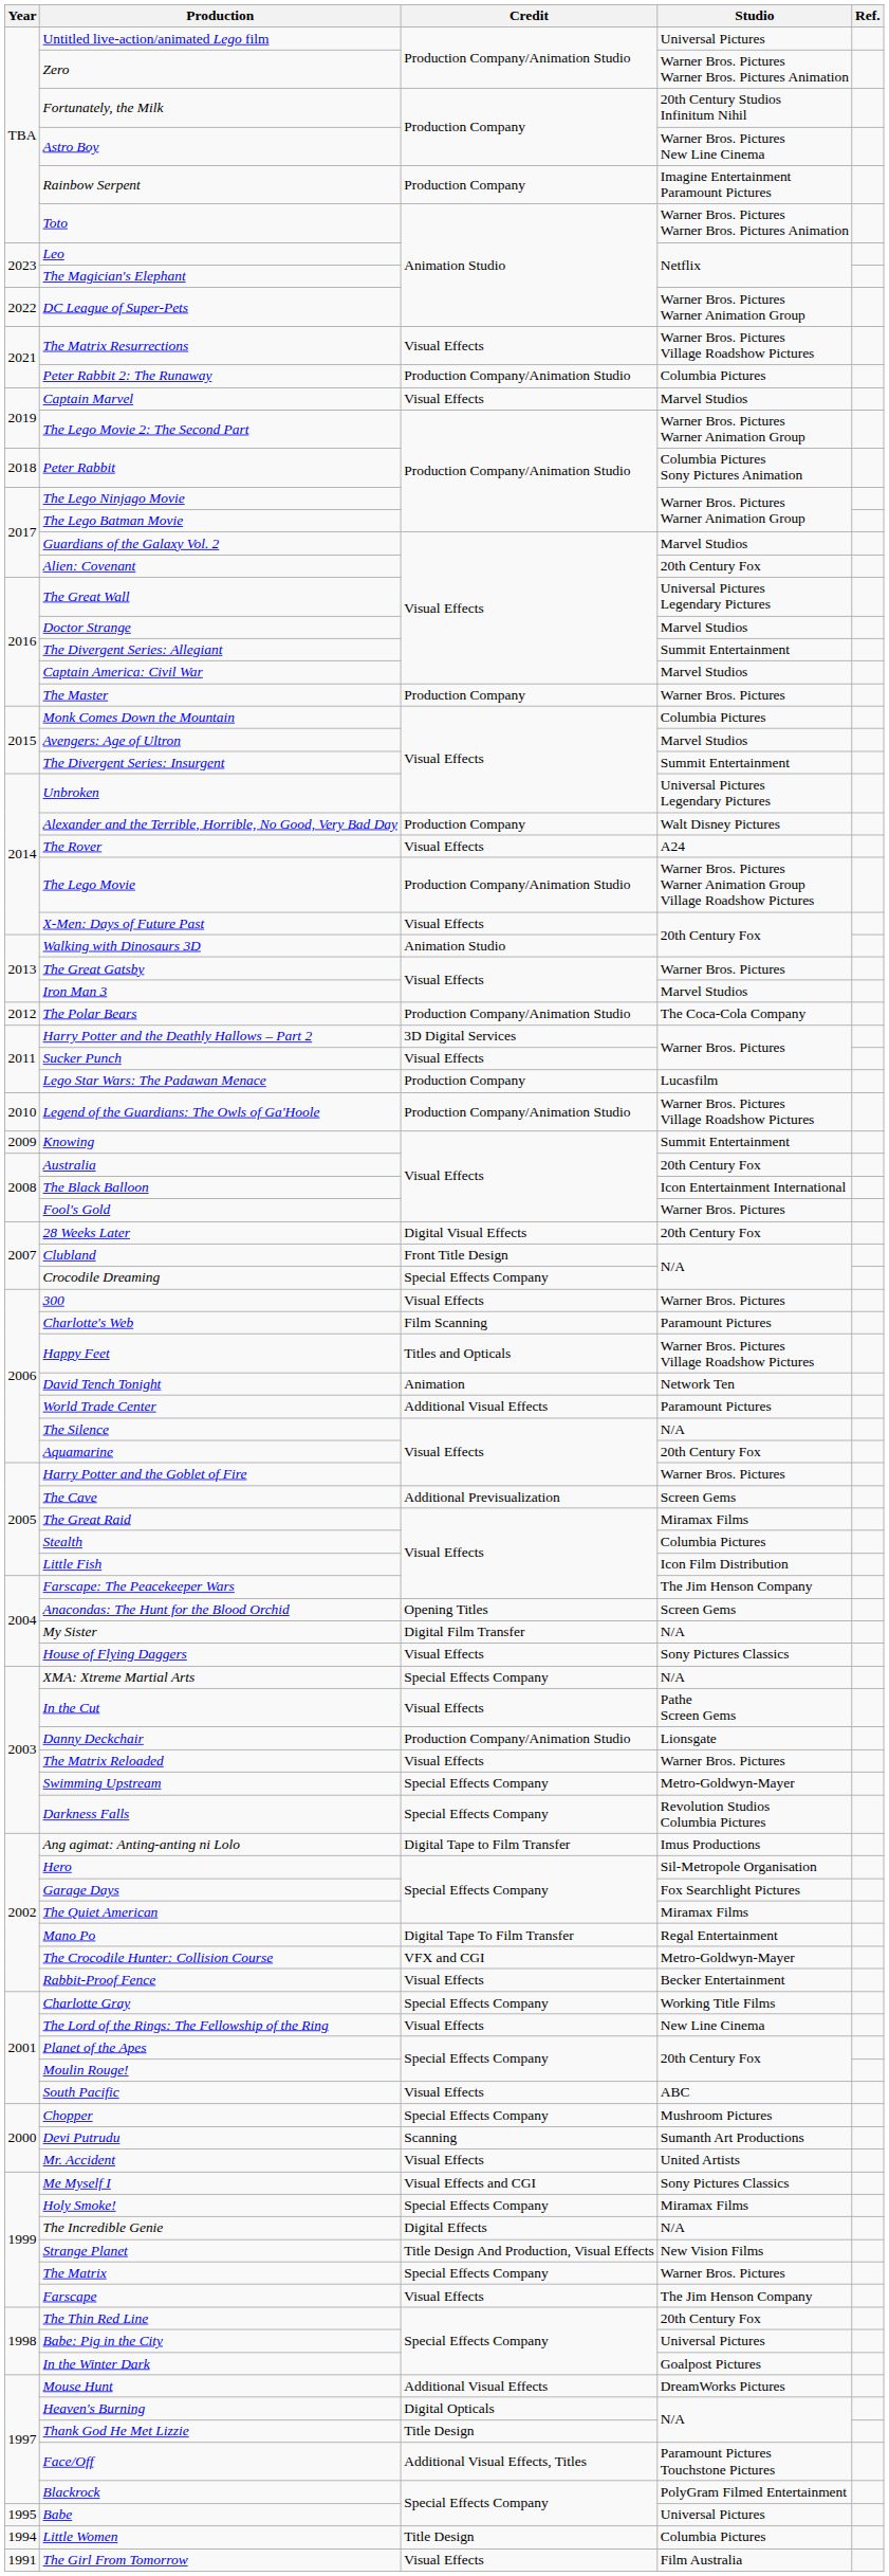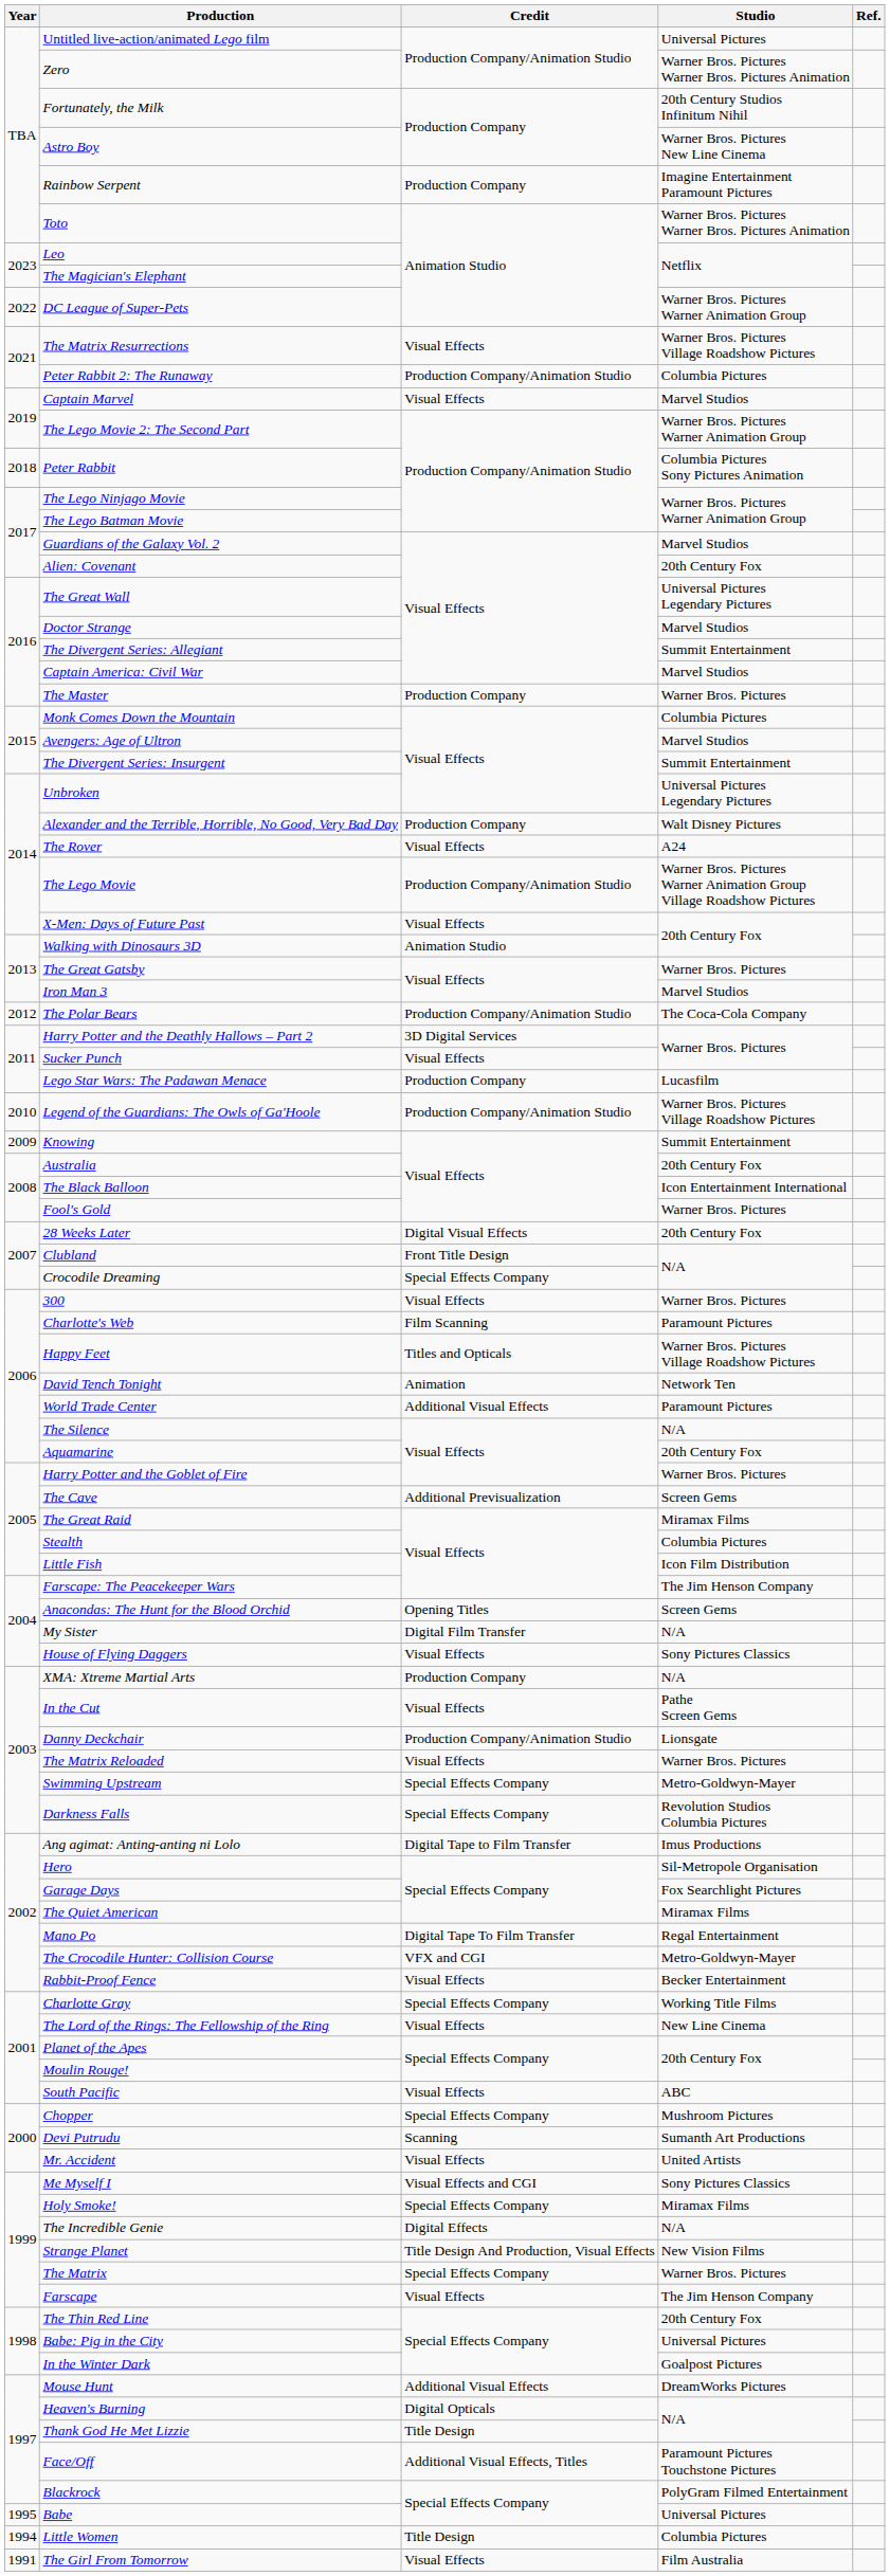 <table class="wikitable sortable">
 <tr>
 <th>Year</th>
 <th>Production</th>
 <th>Credit</th>
 <th>Studio</th>
 <th>Ref.</th>
 </tr>
 <tr>
 <td rowspan="6">TBA</td>
 <td><a href='#'>Untitled live-action/animated <em>Lego</em> film</a></td>
 <td rowspan="2">Production Company/Animation Studio</td>
 <td>Universal Pictures</td>
 <td></td>
 </tr>
 <tr>
 <td><em>Zero</em></td>
 <td>Warner Bros. Pictures<br>Warner Bros. Pictures Animation</td>
 <td></td>
 </tr>
 <tr>
 <td><em>Fortunately, the Milk</em></td>
 <td rowspan="2">Production Company</td>
 <td>20th Century Studios<br>Infinitum Nihil</td>
 <td></td>
 </tr>
 <tr>
 <td><em><a href='#'>Astro Boy</a></em></td>
 <td>Warner Bros. Pictures<br>New Line Cinema</td>
 <td></td>
 </tr>
 <tr>
 <td><em>Rainbow Serpent</em></td>
 <td>Production Company</td>
 <td>Imagine Entertainment<br>Paramount Pictures</td>
 <td></td>
 </tr>
 <tr>
 <td><em><a href='#'>Toto</a></em></td>
 <td rowspan="4">Animation Studio</td>
 <td>Warner Bros. Pictures<br>Warner Bros. Pictures Animation</td>
 <td></td>
 </tr>
 <tr>
 <td rowspan="2">2023</td>
 <td><em><a href='#'>Leo</a></em></td>
 <td rowspan="2">Netflix</td>
 <td></td>
 </tr>
 <tr>
 <td><em><a href='#'>The Magician's Elephant</a></em></td>
 <td></td>
 </tr>
 <tr>
 <td>2022</td>
 <td><em><a href='#'>DC League of Super-Pets</a></em></td>
 <td>Warner Bros. Pictures<br>Warner Animation Group</td>
 <td></td>
 </tr>
 <tr>
 <td rowspan="2">2021</td>
 <td><em><a href='#'>The Matrix Resurrections</a></em></td>
 <td>Visual Effects</td>
 <td>Warner Bros. Pictures<br>Village Roadshow Pictures</td>
 <td></td>
 </tr>
 <tr>
 <td><em><a href='#'>Peter Rabbit 2: The Runaway</a></em></td>
 <td>Production Company/Animation Studio</td>
 <td>Columbia Pictures</td>
 <td></td>
 </tr>
 <tr>
 <td rowspan="2">2019</td>
 <td><em><a href='#'>Captain Marvel</a></em></td>
 <td>Visual Effects</td>
 <td>Marvel Studios</td>
 <td></td>
 </tr>
 <tr>
 <td><em><a href='#'>The Lego Movie 2: The Second Part</a></em></td>
 <td rowspan="4">Production Company/Animation Studio</td>
 <td>Warner Bros. Pictures<br>Warner Animation Group</td>
 <td></td>
 </tr>
 <tr>
 <td>2018</td>
 <td><em><a href='#'>Peter Rabbit</a></em></td>
 <td>Columbia Pictures<br>Sony Pictures Animation</td>
 <td></td>
 </tr>
 <tr>
 <td rowspan="4">2017</td>
 <td><em><a href='#'>The Lego Ninjago Movie</a></em></td>
 <td rowspan="2">Warner Bros. Pictures<br>Warner Animation Group</td>
 <td></td>
 </tr>
 <tr>
 <td><em><a href='#'>The Lego Batman Movie</a></em></td>
 <td></td>
 </tr>
 <tr>
 <td><em><a href='#'>Guardians of the Galaxy Vol. 2</a></em></td>
 <td rowspan="6">Visual Effects</td>
 <td>Marvel Studios</td>
 <td></td>
 </tr>
 <tr>
 <td><em><a href='#'>Alien: Covenant</a></em></td>
 <td>20th Century Fox</td>
 <td></td>
 </tr>
 <tr>
 <td rowspan="5">2016</td>
 <td><em><a href='#'>The Great Wall</a></em></td>
 <td>Universal Pictures<br>Legendary Pictures</td>
 <td></td>
 </tr>
 <tr>
 <td><em><a href='#'>Doctor Strange</a></em></td>
 <td>Marvel Studios</td>
 <td></td>
 </tr>
 <tr>
 <td><em><a href='#'>The Divergent Series: Allegiant</a></em></td>
 <td>Summit Entertainment</td>
 <td></td>
 </tr>
 <tr>
 <td><em><a href='#'>Captain America: Civil War</a></em></td>
 <td>Marvel Studios</td>
 <td></td>
 </tr>
 <tr>
 <td><em><a href='#'>The Master</a></em></td>
 <td>Production Company</td>
 <td>Warner Bros. Pictures</td>
 <td></td>
 </tr>
 <tr>
 <td rowspan="3">2015</td>
 <td><em><a href='#'>Monk Comes Down the Mountain</a></em></td>
 <td rowspan="4">Visual Effects</td>
 <td>Columbia Pictures</td>
 <td></td>
 </tr>
 <tr>
 <td><em><a href='#'>Avengers: Age of Ultron</a></em></td>
 <td>Marvel Studios</td>
 <td></td>
 </tr>
 <tr>
 <td><em><a href='#'>The Divergent Series: Insurgent</a></em></td>
 <td>Summit Entertainment</td>
 <td></td>
 </tr>
 <tr>
 <td rowspan="5">2014</td>
 <td><em><a href='#'>Unbroken</a></em></td>
 <td>Universal Pictures<br>Legendary Pictures</td>
 <td></td>
 </tr>
 <tr>
 <td><em><a href='#'>Alexander and the Terrible, Horrible, No Good, Very Bad Day</a></em></td>
 <td>Production Company</td>
 <td>Walt Disney Pictures</td>
 <td></td>
 </tr>
 <tr>
 <td><em><a href='#'>The Rover</a></em></td>
 <td>Visual Effects</td>
 <td>A24</td>
 <td></td>
 </tr>
 <tr>
 <td><em><a href='#'>The Lego Movie</a></em></td>
 <td>Production Company/Animation Studio</td>
 <td>Warner Bros. Pictures<br>Warner Animation Group<br>Village Roadshow Pictures</td>
 <td></td>
 </tr>
 <tr>
 <td><em><a href='#'>X-Men: Days of Future Past</a></em></td>
 <td>Visual Effects</td>
 <td rowspan="2">20th Century Fox</td>
 <td></td>
 </tr>
 <tr>
 <td rowspan="3">2013</td>
 <td><em><a href='#'>Walking with Dinosaurs 3D</a></em></td>
 <td>Animation Studio</td>
 <td></td>
 </tr>
 <tr>
 <td><em><a href='#'>The Great Gatsby</a></em></td>
 <td rowspan="2">Visual Effects</td>
 <td>Warner Bros. Pictures</td>
 <td></td>
 </tr>
 <tr>
 <td><em><a href='#'>Iron Man 3</a></em></td>
 <td>Marvel Studios</td>
 <td></td>
 </tr>
 <tr>
 <td>2012</td>
 <td><em><a href='#'>The Polar Bears</a></em></td>
 <td>Production Company/Animation Studio</td>
 <td>The Coca-Cola Company</td>
 <td></td>
 </tr>
 <tr>
 <td rowspan="3">2011</td>
 <td><em><a href='#'>Harry Potter and the Deathly Hallows – Part 2</a></em></td>
 <td>3D Digital Services</td>
 <td rowspan="2">Warner Bros. Pictures</td>
 <td></td>
 </tr>
 <tr>
 <td><em><a href='#'>Sucker Punch</a></em></td>
 <td>Visual Effects</td>
 <td></td>
 </tr>
 <tr>
 <td><em><a href='#'>Lego Star Wars: The Padawan Menace</a></em></td>
 <td>Production Company</td>
 <td>Lucasfilm</td>
 <td></td>
 </tr>
 <tr>
 <td>2010</td>
 <td><em><a href='#'>Legend of the Guardians: The Owls of Ga'Hoole</a></em></td>
 <td>Production Company/Animation Studio</td>
 <td>Warner Bros. Pictures<br>Village Roadshow Pictures</td>
 <td></td>
 </tr>
 <tr>
 <td rowspan="1">2009</td>
 <td><em><a href='#'>Knowing</a></em></td>
 <td rowspan="4">Visual Effects</td>
 <td>Summit Entertainment</td>
 <td></td>
 </tr>
 <tr>
 <td rowspan="3">2008</td>
 <td><em><a href='#'>Australia</a></em></td>
 <td>20th Century Fox</td>
 <td></td>
 </tr>
 <tr>
 <td><em><a href='#'>The Black Balloon</a></em></td>
 <td>Icon Entertainment International</td>
 <td></td>
 </tr>
 <tr>
 <td><em><a href='#'>Fool's Gold</a></em></td>
 <td>Warner Bros. Pictures</td>
 <td></td>
 </tr>
 <tr>
 <td rowspan="3">2007</td>
 <td><em><a href='#'>28 Weeks Later</a></em></td>
 <td>Digital Visual Effects</td>
 <td>20th Century Fox</td>
 <td></td>
 </tr>
 <tr>
 <td><em><a href='#'>Clubland</a></em></td>
 <td>Front Title Design</td>
 <td rowspan="2">N/A</td>
 <td></td>
 </tr>
 <tr>
 <td><em>Crocodile Dreaming</em></td>
 <td>Special Effects Company</td>
 <td></td>
 </tr>
 <tr>
 <td rowspan="7">2006</td>
 <td><em><a href='#'>300</a></em></td>
 <td>Visual Effects</td>
 <td>Warner Bros. Pictures</td>
 <td></td>
 </tr>
 <tr>
 <td><em><a href='#'>Charlotte's Web</a></em></td>
 <td>Film Scanning</td>
 <td>Paramount Pictures</td>
 <td></td>
 </tr>
 <tr>
 <td><em><a href='#'>Happy Feet</a></em></td>
 <td>Titles and Opticals</td>
 <td>Warner Bros. Pictures <br>Village Roadshow Pictures</td>
 <td></td>
 </tr>
 <tr>
 <td><em><a href='#'>David Tench Tonight</a></em></td>
 <td>Animation</td>
 <td>Network Ten</td>
 <td></td>
 </tr>
 <tr>
 <td><em><a href='#'>World Trade Center</a></em></td>
 <td>Additional Visual Effects</td>
 <td>Paramount Pictures</td>
 <td></td>
 </tr>
 <tr>
 <td><em><a href='#'>The Silence</a></em></td>
 <td rowspan="3">Visual Effects</td>
 <td>N/A</td>
 <td></td>
 </tr>
 <tr>
 <td><em><a href='#'>Aquamarine</a></em></td>
 <td>20th Century Fox</td>
 <td></td>
 </tr>
 <tr>
 <td rowspan="5">2005</td>
 <td><em><a href='#'>Harry Potter and the Goblet of Fire</a></em></td>
 <td>Warner Bros. Pictures</td>
 <td></td>
 </tr>
 <tr>
 <td><em><a href='#'>The Cave</a></em></td>
 <td>Additional Previsualization</td>
 <td>Screen Gems</td>
 <td></td>
 </tr>
 <tr>
 <td><em><a href='#'>The Great Raid</a></em></td>
 <td rowspan="4">Visual Effects</td>
 <td>Miramax Films</td>
 <td></td>
 </tr>
 <tr>
 <td><em><a href='#'>Stealth</a></em></td>
 <td>Columbia Pictures</td>
 <td></td>
 </tr>
 <tr>
 <td><em><a href='#'>Little Fish</a></em></td>
 <td>Icon Film Distribution</td>
 <td></td>
 </tr>
 <tr>
 <td rowspan="4">2004</td>
 <td><em><a href='#'>Farscape: The Peacekeeper Wars</a></em></td>
 <td>The Jim Henson Company</td>
 <td></td>
 </tr>
 <tr>
 <td><em><a href='#'>Anacondas: The Hunt for the Blood Orchid</a></em></td>
 <td>Opening Titles</td>
 <td>Screen Gems</td>
 <td></td>
 </tr>
 <tr>
 <td><em>My Sister</em></td>
 <td>Digital Film Transfer</td>
 <td>N/A</td>
 <td></td>
 </tr>
 <tr>
 <td><em><a href='#'>House of Flying Daggers</a></em></td>
 <td>Visual Effects</td>
 <td>Sony Pictures Classics</td>
 <td></td>
 </tr>
 <tr>
 <td rowspan="6">2003</td>
 <td><em>XMA: Xtreme Martial Arts</em></td>
-<td>Special Effects Company</td>
+<td>Production Company</td>
 <td>N/A</td>
 <td></td>
 </tr>
 <tr>
 <td><em><a href='#'>In the Cut</a></em></td>
 <td>Visual Effects</td>
 <td>Pathe<br>Screen Gems</td>
 <td></td>
 </tr>
 <tr>
 <td><em><a href='#'>Danny Deckchair</a></em></td>
 <td>Production Company/Animation Studio</td>
 <td>Lionsgate</td>
 <td></td>
 </tr>
 <tr>
 <td><em><a href='#'>The Matrix Reloaded</a></em></td>
 <td>Visual Effects</td>
 <td>Warner Bros. Pictures</td>
 <td></td>
 </tr>
 <tr>
 <td><em><a href='#'>Swimming Upstream</a></em></td>
 <td>Special Effects Company</td>
 <td>Metro-Goldwyn-Mayer</td>
 <td></td>
 </tr>
 <tr>
 <td><em><a href='#'>Darkness Falls</a></em></td>
 <td>Special Effects Company</td>
 <td>Revolution Studios<br>Columbia Pictures</td>
 <td></td>
 </tr>
 <tr>
 <td rowspan="7">2002</td>
 <td><em>Ang agimat: Anting-anting ni Lolo</em></td>
 <td>Digital Tape to Film Transfer</td>
 <td>Imus Productions</td>
 <td></td>
 </tr>
 <tr>
 <td><em><a href='#'>Hero</a></em></td>
 <td rowspan="3">Special Effects Company</td>
 <td>Sil-Metropole Organisation</td>
 <td></td>
 </tr>
 <tr>
 <td><em><a href='#'>Garage Days</a></em></td>
 <td>Fox Searchlight Pictures</td>
 <td></td>
 </tr>
 <tr>
 <td><em><a href='#'>The Quiet American</a></em></td>
 <td>Miramax Films</td>
 <td></td>
 </tr>
 <tr>
 <td><em><a href='#'>Mano Po</a></em></td>
 <td>Digital Tape To Film Transfer</td>
 <td>Regal Entertainment</td>
 <td></td>
 </tr>
 <tr>
 <td><em><a href='#'>The Crocodile Hunter: Collision Course</a></em></td>
 <td>VFX and CGI</td>
 <td>Metro-Goldwyn-Mayer</td>
 <td></td>
 </tr>
 <tr>
 <td><em><a href='#'>Rabbit-Proof Fence</a></em></td>
 <td>Visual Effects</td>
 <td>Becker Entertainment</td>
 <td></td>
 </tr>
 <tr>
 <td rowspan="5">2001</td>
 <td><em><a href='#'>Charlotte Gray</a></em></td>
 <td>Special Effects Company</td>
 <td>Working Title Films</td>
 <td></td>
 </tr>
 <tr>
 <td><em><a href='#'>The Lord of the Rings: The Fellowship of the Ring</a></em></td>
 <td>Visual Effects</td>
 <td>New Line Cinema</td>
 <td></td>
 </tr>
 <tr>
 <td><em><a href='#'>Planet of the Apes</a></em></td>
 <td rowspan="2">Special Effects Company</td>
 <td rowspan="2">20th Century Fox</td>
 <td></td>
 </tr>
 <tr>
 <td><em><a href='#'>Moulin Rouge!</a></em></td>
 <td></td>
 </tr>
 <tr>
 <td><em><a href='#'>South Pacific</a></em></td>
 <td>Visual Effects</td>
 <td>ABC</td>
 <td></td>
 </tr>
 <tr>
 <td rowspan="3">2000</td>
 <td><em><a href='#'>Chopper</a></em></td>
 <td>Special Effects Company</td>
 <td>Mushroom Pictures</td>
 <td></td>
 </tr>
 <tr>
 <td><em><a href='#'>Devi Putrudu</a></em></td>
 <td>Scanning</td>
 <td>Sumanth Art Productions</td>
 <td></td>
 </tr>
 <tr>
 <td><em><a href='#'>Mr. Accident</a></em></td>
 <td>Visual Effects</td>
 <td>United Artists</td>
 <td></td>
 </tr>
 <tr>
 <td rowspan="6">1999</td>
 <td><em><a href='#'>Me Myself I</a></em></td>
 <td>Visual Effects and CGI</td>
 <td>Sony Pictures Classics</td>
 <td></td>
 </tr>
 <tr>
 <td><em><a href='#'>Holy Smoke!</a></em></td>
 <td>Special Effects Company</td>
 <td>Miramax Films</td>
 <td></td>
 </tr>
 <tr>
 <td><em>The Incredible Genie</em></td>
 <td>Digital Effects</td>
 <td>N/A</td>
 <td></td>
 </tr>
 <tr>
 <td><em><a href='#'>Strange Planet</a></em></td>
 <td>Title Design And Production, Visual Effects</td>
 <td>New Vision Films</td>
 <td></td>
 </tr>
 <tr>
 <td><em><a href='#'>The Matrix</a></em></td>
 <td>Special Effects Company</td>
 <td>Warner Bros. Pictures</td>
 <td></td>
 </tr>
 <tr>
 <td><em><a href='#'>Farscape</a></em></td>
 <td>Visual Effects</td>
 <td>The Jim Henson Company</td>
 <td></td>
 </tr>
 <tr>
 <td rowspan="3">1998</td>
 <td><em><a href='#'>The Thin Red Line</a></em></td>
 <td rowspan="3">Special Effects Company</td>
 <td>20th Century Fox</td>
 <td></td>
 </tr>
 <tr>
 <td><em><a href='#'>Babe: Pig in the City</a></em></td>
 <td>Universal Pictures</td>
 <td></td>
 </tr>
 <tr>
 <td><em><a href='#'>In the Winter Dark</a></em></td>
 <td>Goalpost Pictures</td>
 <td></td>
 </tr>
 <tr>
 <td rowspan="5">1997</td>
 <td><em><a href='#'>Mouse Hunt</a></em></td>
 <td>Additional Visual Effects</td>
 <td>DreamWorks Pictures</td>
 <td></td>
 </tr>
 <tr>
 <td><em><a href='#'>Heaven's Burning</a></em></td>
 <td>Digital Opticals</td>
 <td rowspan="2">N/A</td>
 <td></td>
 </tr>
 <tr>
 <td><em><a href='#'>Thank God He Met Lizzie</a></em></td>
 <td>Title Design</td>
 <td></td>
 </tr>
 <tr>
 <td><em><a href='#'>Face/Off</a></em></td>
 <td>Additional Visual Effects, Titles</td>
 <td>Paramount Pictures<br>Touchstone Pictures</td>
 <td></td>
 </tr>
 <tr>
 <td><em><a href='#'>Blackrock</a></em></td>
 <td rowspan="2">Special Effects Company</td>
 <td>PolyGram Filmed Entertainment</td>
 <td></td>
 </tr>
 <tr>
 <td>1995</td>
 <td><em><a href='#'>Babe</a></em></td>
 <td>Universal Pictures</td>
 <td></td>
 </tr>
 <tr>
 <td>1994</td>
 <td><em><a href='#'>Little Women</a></em></td>
 <td>Title Design</td>
 <td>Columbia Pictures</td>
 <td></td>
 </tr>
 <tr>
 <td>1991</td>
 <td><em><a href='#'>The Girl From Tomorrow</a></em></td>
 <td>Visual Effects</td>
 <td>Film Australia</td>
 <td></td>
 </tr>
 </table>
